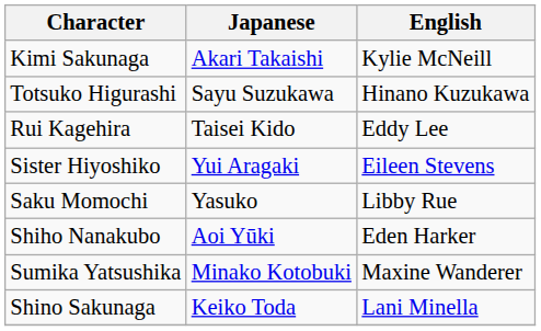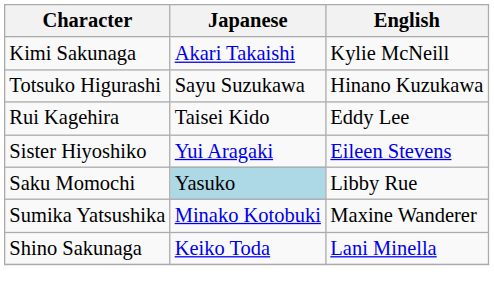 <table class="wikitable sortable">
 <tr>
 <th scope="col">Character</th>
 <th scope="col">Japanese</th>
 <th scope="col">English</th>
 </tr>
 <tr>
 <td scope="row">Kimi Sakunaga</td>
 <td align="left"><a href='#'>Akari Takaishi</a></td>
 <td align="left">Kylie McNeill</td>
 </tr>
 <tr>
 <td scope="row">Totsuko Higurashi</td>
 <td align="left">Sayu Suzukawa</td>
 <td align="left">Hinano Kuzukawa</td>
 </tr>
 <tr>
 <td scope="row">Rui Kagehira</td>
 <td align="left">Taisei Kido</td>
 <td align="left">Eddy Lee</td>
 </tr>
 <tr>
 <td scope="row">Sister Hiyoshiko</td>
 <td align="left"><a href='#'>Yui Aragaki</a></td>
 <td align="left"><a href='#'>Eileen Stevens</a></td>
 </tr>
 <tr>
 <td scope="row">Saku Momochi</td>
-<td align="left">Yasuko</td>
+<td align="left" style="background: lightblue;">Yasuko</td>
 <td align="left">Libby Rue</td>
-</tr>
-<tr>
-<td scope="row">Shiho Nanakubo</td>
-<td align="left"><a href='#'>Aoi Yūki</a></td>
-<td align="left">Eden Harker</td>
 </tr>
 <tr>
 <td scope="row">Sumika Yatsushika</td>
 <td align="left"><a href='#'>Minako Kotobuki</a></td>
 <td align="left">Maxine Wanderer</td>
 </tr>
 <tr>
 <td scope="row">Shino Sakunaga</td>
 <td align="left"><a href='#'>Keiko Toda</a></td>
 <td align="left"><a href='#'>Lani Minella</a></td>
 </tr>
 <tr>
 </tr>
 </table>
